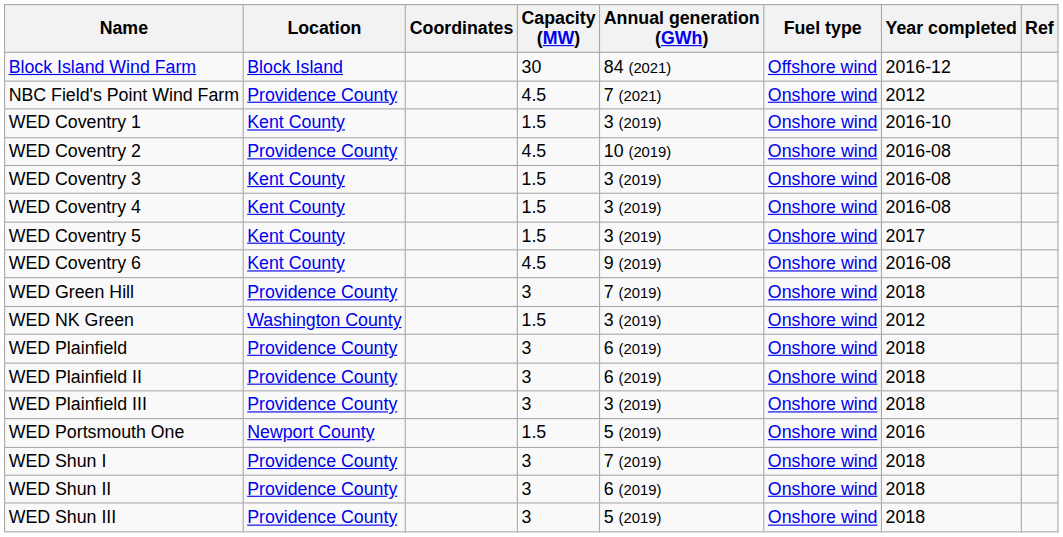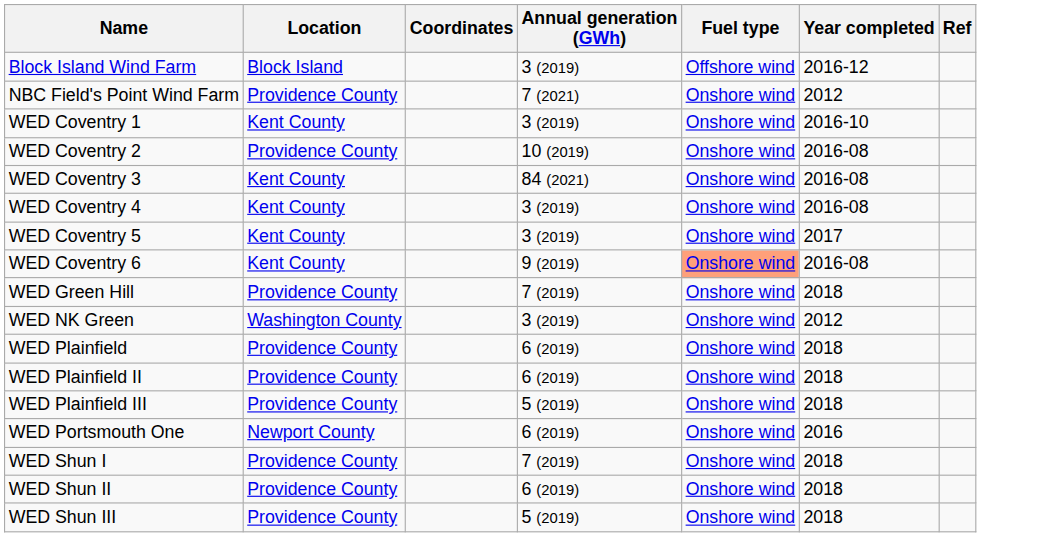 <table class="wikitable sortable">
 <tr>
 <th>Name</th>
 <th>Location</th>
 <th>Coordinates</th>
-<th>Capacity<br>(<a href='#'>MW</a>)</th>
 <th>Annual generation<br>(<a href='#'>GWh</a>)</th>
 <th>Fuel type</th>
 <th>Year completed</th>
 <th>Ref</th>
 </tr>
 <tr>
 <td><a href='#'>Block Island Wind Farm</a></td>
 <td><a href='#'>Block Island</a></td>
 <td></td>
-<td>30</td>
-<td>84 <small>(2021)</small></td>
+<td>3 <small>(2019)</small></td>
 <td><a href='#'>Offshore wind</a></td>
 <td>2016-12</td>
 <td></td>
 </tr>
 <tr>
 <td>NBC Field's Point Wind Farm</td>
 <td><a href='#'>Providence County</a></td>
 <td></td>
-<td>4.5</td>
 <td>7 <small>(2021)</small></td>
 <td><a href='#'>Onshore wind</a></td>
 <td>2012</td>
 <td></td>
 </tr>
 <tr>
 <td>WED Coventry 1</td>
 <td><a href='#'>Kent County</a></td>
 <td></td>
-<td>1.5</td>
 <td>3 <small>(2019)</small></td>
 <td><a href='#'>Onshore wind</a></td>
 <td>2016-10</td>
 <td></td>
 </tr>
 <tr>
 <td>WED Coventry 2</td>
 <td><a href='#'>Providence County</a></td>
 <td></td>
-<td>4.5</td>
 <td>10 <small>(2019)</small></td>
 <td><a href='#'>Onshore wind</a></td>
 <td>2016-08</td>
 <td></td>
 </tr>
 <tr>
 <td>WED Coventry 3</td>
 <td><a href='#'>Kent County</a></td>
 <td></td>
-<td>1.5</td>
-<td>3 <small>(2019)</small></td>
+<td>84 <small>(2021)</small></td>
 <td><a href='#'>Onshore wind</a></td>
 <td>2016-08</td>
 <td></td>
 </tr>
 <tr>
 <td>WED Coventry 4</td>
 <td><a href='#'>Kent County</a></td>
 <td></td>
-<td>1.5</td>
 <td>3 <small>(2019)</small></td>
 <td><a href='#'>Onshore wind</a></td>
 <td>2016-08</td>
 <td></td>
 </tr>
 <tr>
 <td>WED Coventry 5</td>
 <td><a href='#'>Kent County</a></td>
 <td></td>
-<td>1.5</td>
 <td>3 <small>(2019)</small></td>
 <td><a href='#'>Onshore wind</a></td>
 <td>2017</td>
 <td></td>
 </tr>
 <tr>
 <td>WED Coventry 6</td>
 <td><a href='#'>Kent County</a></td>
 <td></td>
-<td>4.5</td>
 <td>9 <small>(2019)</small></td>
-<td><a href='#'>Onshore wind</a></td>
+<td style="background: lightsalmon;"><a href='#'>Onshore wind</a></td>
 <td>2016-08</td>
 <td></td>
 </tr>
 <tr>
 <td>WED Green Hill</td>
 <td><a href='#'>Providence County</a></td>
 <td></td>
-<td>3</td>
 <td>7 <small>(2019)</small></td>
 <td><a href='#'>Onshore wind</a></td>
 <td>2018</td>
 <td></td>
 </tr>
 <tr>
 <td>WED NK Green</td>
 <td><a href='#'>Washington County</a></td>
 <td></td>
-<td>1.5</td>
 <td>3 <small>(2019)</small></td>
 <td><a href='#'>Onshore wind</a></td>
 <td>2012</td>
 <td></td>
 </tr>
 <tr>
 <td>WED Plainfield</td>
 <td><a href='#'>Providence County</a></td>
 <td></td>
-<td>3</td>
 <td>6 <small>(2019)</small></td>
 <td><a href='#'>Onshore wind</a></td>
 <td>2018</td>
 <td></td>
 </tr>
 <tr>
 <td>WED Plainfield II</td>
 <td><a href='#'>Providence County</a></td>
 <td></td>
-<td>3</td>
 <td>6 <small>(2019)</small></td>
 <td><a href='#'>Onshore wind</a></td>
 <td>2018</td>
 <td></td>
 </tr>
 <tr>
 <td>WED Plainfield III</td>
 <td><a href='#'>Providence County</a></td>
 <td></td>
-<td>3</td>
-<td>3 <small>(2019)</small></td>
+<td>5 <small>(2019)</small></td>
 <td><a href='#'>Onshore wind</a></td>
 <td>2018</td>
 <td></td>
 </tr>
 <tr>
 <td>WED Portsmouth One</td>
 <td><a href='#'>Newport County</a></td>
 <td></td>
-<td>1.5</td>
-<td>5 <small>(2019)</small></td>
+<td>6 <small>(2019)</small></td>
 <td><a href='#'>Onshore wind</a></td>
 <td>2016</td>
 <td></td>
 </tr>
 <tr>
 <td>WED Shun I</td>
 <td><a href='#'>Providence County</a></td>
 <td></td>
-<td>3</td>
 <td>7 <small>(2019)</small></td>
 <td><a href='#'>Onshore wind</a></td>
 <td>2018</td>
 <td></td>
 </tr>
 <tr>
 <td>WED Shun II</td>
 <td><a href='#'>Providence County</a></td>
 <td></td>
-<td>3</td>
 <td>6 <small>(2019)</small></td>
 <td><a href='#'>Onshore wind</a></td>
 <td>2018</td>
 <td></td>
 </tr>
 <tr>
 <td>WED Shun III</td>
 <td><a href='#'>Providence County</a></td>
 <td></td>
-<td>3</td>
 <td>5 <small>(2019)</small></td>
 <td><a href='#'>Onshore wind</a></td>
 <td>2018</td>
 <td></td>
 </tr>
 </table>
